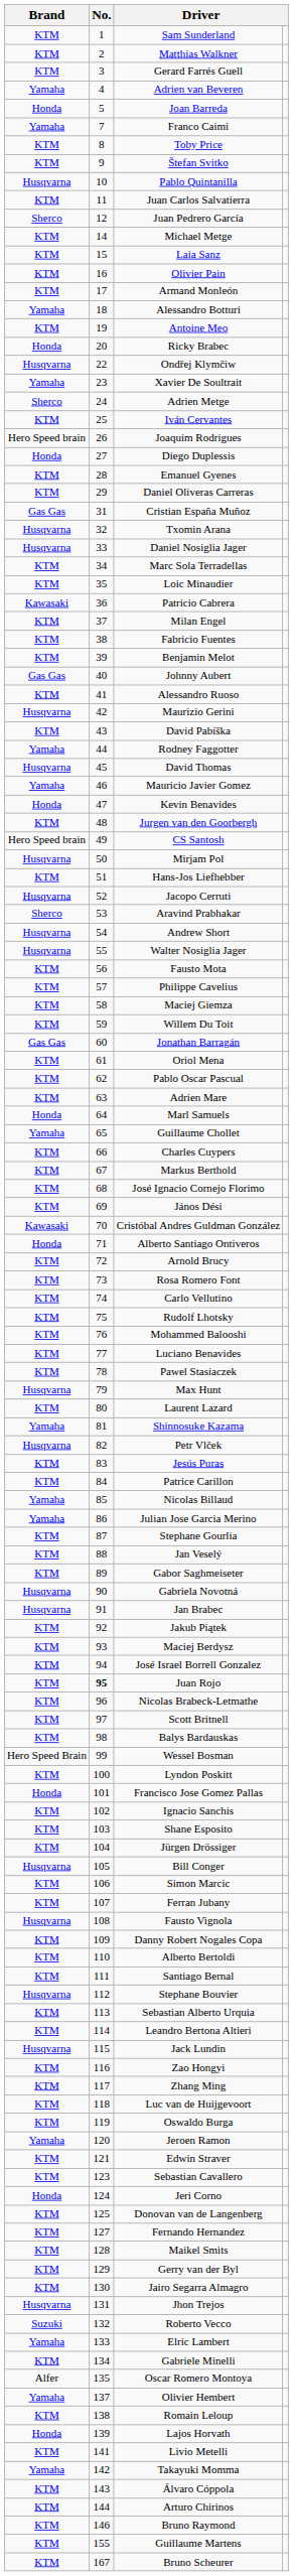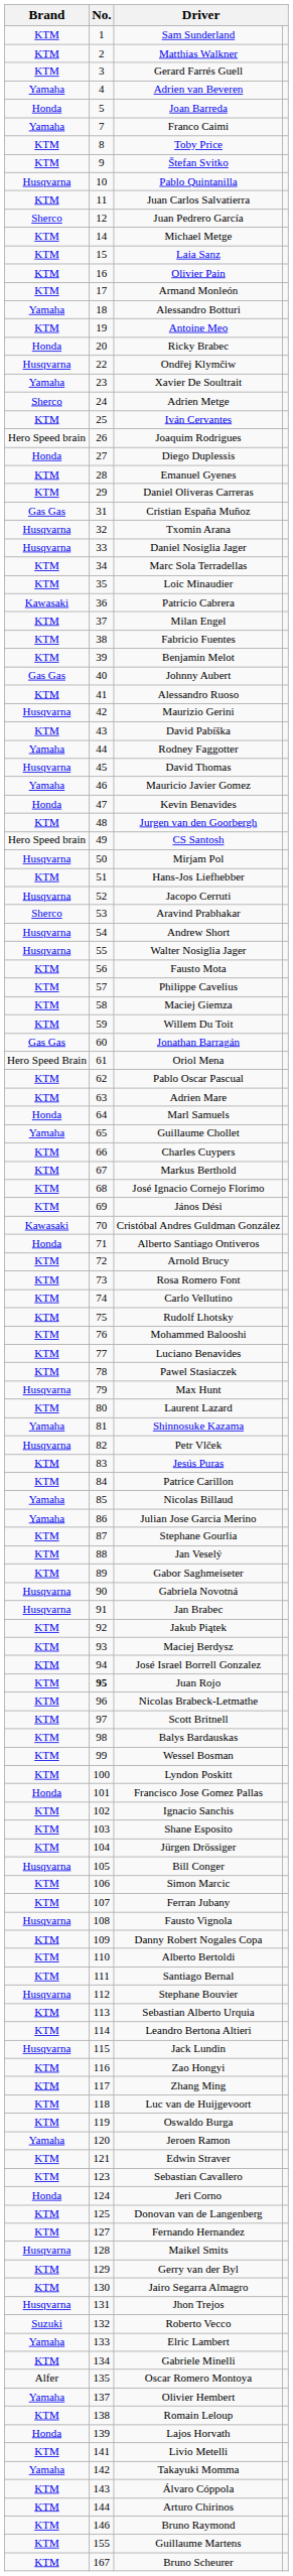 <table class="wikitable" style="font-size:85%;">
 <tr>
 <th><big>Brand</big></th>
 <th><big>No.</big></th>
 <th colspan=2><big>Driver</big></th>
 </tr>
 <tr>
 <td align=center><a href='#'>KTM</a></td>
 <td align=center>1</td>
 <td align=center><a href='#'>Sam Sunderland</a></td>
 <td></td>
 </tr>
 <tr>
 <td align=center><a href='#'>KTM</a></td>
 <td align=center>2</td>
 <td align=center><a href='#'>Matthias Walkner</a></td>
 <td></td>
 </tr>
 <tr>
 <td align=center><a href='#'>KTM</a></td>
 <td align=center>3</td>
 <td align=center>Gerard Farrés Guell</td>
 <td></td>
 </tr>
 <tr>
 <td align=center><a href='#'>Yamaha</a></td>
 <td align=center>4</td>
 <td align=center><a href='#'>Adrien van Beveren</a></td>
 <td></td>
 </tr>
 <tr>
 <td align=center><a href='#'>Honda</a></td>
 <td align=center>5</td>
 <td align=center><a href='#'>Joan Barreda</a></td>
 <td></td>
 </tr>
 <tr>
 <td align=center><a href='#'>Yamaha</a></td>
 <td align=center>7</td>
 <td align=center>Franco Caimi</td>
 <td></td>
 </tr>
 <tr>
 <td align=center><a href='#'>KTM</a></td>
 <td align=center>8</td>
 <td align=center><a href='#'>Toby Price</a></td>
 <td></td>
 </tr>
 <tr>
 <td align=center><a href='#'>KTM</a></td>
 <td align=center>9</td>
 <td align=center><a href='#'>Štefan Svitko</a></td>
 <td></td>
 </tr>
 <tr>
 <td align=center><a href='#'>Husqvarna</a></td>
 <td align=center>10</td>
 <td align=center><a href='#'>Pablo Quintanilla</a></td>
 <td></td>
 </tr>
 <tr>
 <td align=center><a href='#'>KTM</a></td>
 <td align=center>11</td>
 <td align=center>Juan Carlos Salvatierra</td>
 <td></td>
 </tr>
 <tr>
 <td align=center><a href='#'>Sherco</a></td>
 <td align=center>12</td>
 <td align=center>Juan Pedrero García</td>
 <td></td>
 </tr>
 <tr>
 <td align=center><a href='#'>KTM</a></td>
 <td align=center>14</td>
 <td align=center>Michael Metge</td>
 <td></td>
 </tr>
 <tr>
 <td align=center><a href='#'>KTM</a></td>
 <td align=center>15</td>
 <td align=center><a href='#'>Laia Sanz</a></td>
 <td></td>
 </tr>
 <tr>
 <td align=center><a href='#'>KTM</a></td>
 <td align=center>16</td>
 <td align=center><a href='#'>Olivier Pain</a></td>
 <td></td>
 </tr>
 <tr>
 <td align=center><a href='#'>KTM</a></td>
 <td align=center>17</td>
 <td align=center>Armand Monleón</td>
 <td></td>
 </tr>
 <tr>
 <td align=center><a href='#'>Yamaha</a></td>
 <td align=center>18</td>
 <td align=center>Alessandro Botturi</td>
 <td></td>
 </tr>
 <tr>
 <td align=center><a href='#'>KTM</a></td>
 <td align=center>19</td>
 <td align=center><a href='#'>Antoine Meo</a></td>
 <td></td>
 </tr>
 <tr>
 <td align=center><a href='#'>Honda</a></td>
 <td align=center>20</td>
 <td align=center>Ricky Brabec</td>
 <td></td>
 </tr>
 <tr>
 <td align=center><a href='#'>Husqvarna</a></td>
 <td align=center>22</td>
 <td align=center>Ondřej Klymčiw</td>
 <td></td>
 </tr>
 <tr>
 <td align=center><a href='#'>Yamaha</a></td>
 <td align=center>23</td>
 <td align=center>Xavier De Soultrait</td>
 <td></td>
 </tr>
 <tr>
 <td align=center><a href='#'>Sherco</a></td>
 <td align=center>24</td>
 <td align=center>Adrien Metge</td>
 <td></td>
 </tr>
 <tr>
 <td align=center><a href='#'>KTM</a></td>
 <td align=center>25</td>
 <td align=center><a href='#'>Iván Cervantes</a></td>
 <td></td>
 </tr>
 <tr>
 <td align=center>Hero Speed brain</td>
 <td align=center>26</td>
 <td align=center>Joaquim Rodrigues</td>
 <td></td>
 </tr>
 <tr>
 <td align=center><a href='#'>Honda</a></td>
 <td align=center>27</td>
 <td align=center>Diego Duplessis</td>
 <td></td>
 </tr>
 <tr>
 <td align=center><a href='#'>KTM</a></td>
 <td align=center>28</td>
 <td align=center>Emanuel Gyenes</td>
 <td></td>
 </tr>
 <tr>
 <td align=center><a href='#'>KTM</a></td>
 <td align=center>29</td>
 <td align=center>Daniel Oliveras Carreras</td>
 <td></td>
 </tr>
 <tr>
 <td align=center><a href='#'>Gas Gas</a></td>
 <td align=center>31</td>
 <td align=center>Cristian España Muñoz</td>
 <td></td>
 </tr>
 <tr>
 <td align=center><a href='#'>Husqvarna</a></td>
 <td align=center>32</td>
 <td align=center>Txomin Arana</td>
 <td></td>
 </tr>
 <tr>
 <td align=center><a href='#'>Husqvarna</a></td>
 <td align=center>33</td>
 <td align=center>Daniel Nosiglia Jager</td>
 <td></td>
 </tr>
 <tr>
 <td align=center><a href='#'>KTM</a></td>
 <td align=center>34</td>
 <td align=center>Marc Sola Terradellas</td>
 <td></td>
 </tr>
 <tr>
 <td align=center><a href='#'>KTM</a></td>
 <td align=center>35</td>
 <td align=center>Loic Minaudier</td>
 <td></td>
 </tr>
 <tr>
 <td align=center><a href='#'>Kawasaki</a></td>
 <td align=center>36</td>
 <td align=center>Patricio Cabrera</td>
 <td></td>
 </tr>
 <tr>
 <td align=center><a href='#'>KTM</a></td>
 <td align=center>37</td>
 <td align=center>Milan Engel</td>
 <td></td>
 </tr>
 <tr>
 <td align=center><a href='#'>KTM</a></td>
 <td align=center>38</td>
 <td align=center>Fabricio Fuentes</td>
 <td></td>
 </tr>
 <tr>
 <td align=center><a href='#'>KTM</a></td>
 <td align=center>39</td>
 <td align=center>Benjamin Melot</td>
 <td></td>
 </tr>
 <tr>
 <td align=center><a href='#'>Gas Gas</a></td>
 <td align=center>40</td>
 <td align=center>Johnny Aubert</td>
 <td></td>
 </tr>
 <tr>
 <td align=center><a href='#'>KTM</a></td>
 <td align=center>41</td>
 <td align=center>Alessandro Ruoso</td>
 <td></td>
 </tr>
 <tr>
 <td align=center><a href='#'>Husqvarna</a></td>
 <td align=center>42</td>
 <td align=center>Maurizio Gerini</td>
 <td></td>
 </tr>
 <tr>
 <td align=center><a href='#'>KTM</a></td>
 <td align=center>43</td>
 <td align=center>David Pabíška</td>
 <td></td>
 </tr>
 <tr>
 <td align=center><a href='#'>Yamaha</a></td>
 <td align=center>44</td>
 <td align=center>Rodney Faggotter</td>
 <td></td>
 </tr>
 <tr>
 <td align=center><a href='#'>Husqvarna</a></td>
 <td align=center>45</td>
 <td align=center>David Thomas</td>
 <td></td>
 </tr>
 <tr>
 <td align=center><a href='#'>Yamaha</a></td>
 <td align=center>46</td>
 <td align=center>Mauricio Javier Gomez</td>
 <td></td>
 </tr>
 <tr>
 <td align=center><a href='#'>Honda</a></td>
 <td align=center>47</td>
 <td align=center>Kevin Benavides</td>
 <td></td>
 </tr>
 <tr>
 <td align=center><a href='#'>KTM</a></td>
 <td align=center>48</td>
 <td align=center><a href='#'>Jurgen van den Goorbergh</a></td>
 <td></td>
 </tr>
 <tr>
 <td align=center>Hero Speed brain</td>
 <td align=center>49</td>
 <td align=center><a href='#'>CS Santosh</a></td>
 <td></td>
 </tr>
 <tr>
 <td align=center><a href='#'>Husqvarna</a></td>
 <td align=center>50</td>
 <td align=center>Mirjam Pol</td>
 <td></td>
 </tr>
 <tr>
 <td align=center><a href='#'>KTM</a></td>
 <td align=center>51</td>
 <td align=center>Hans-Jos Liefhebber</td>
 <td></td>
 </tr>
 <tr>
 <td align=center><a href='#'>Husqvarna</a></td>
 <td align=center>52</td>
 <td align=center>Jacopo Cerruti</td>
 <td></td>
 </tr>
 <tr>
 <td align=center><a href='#'>Sherco</a></td>
 <td align=center>53</td>
 <td align=center>Aravind Prabhakar</td>
 <td></td>
 </tr>
 <tr>
 <td align=center><a href='#'>Husqvarna</a></td>
 <td align=center>54</td>
 <td align=center>Andrew Short</td>
 <td></td>
 </tr>
 <tr>
 <td align=center><a href='#'>Husqvarna</a></td>
 <td align=center>55</td>
 <td align=center>Walter Nosiglia Jager</td>
 <td></td>
 </tr>
 <tr>
 <td align=center><a href='#'>KTM</a></td>
 <td align=center>56</td>
 <td align=center>Fausto Mota</td>
 <td></td>
 </tr>
 <tr>
 <td align=center><a href='#'>KTM</a></td>
 <td align=center>57</td>
 <td align=center>Philippe Cavelius</td>
 <td></td>
 </tr>
 <tr>
 <td align=center><a href='#'>KTM</a></td>
 <td align=center>58</td>
 <td align=center>Maciej Giemza</td>
 <td></td>
 </tr>
 <tr>
 <td align=center><a href='#'>KTM</a></td>
 <td align=center>59</td>
 <td align=center>Willem Du Toit</td>
 <td></td>
 </tr>
 <tr>
 <td align=center><a href='#'>Gas Gas</a></td>
 <td align=center>60</td>
 <td align=center><a href='#'>Jonathan Barragán</a></td>
 <td></td>
 </tr>
 <tr>
-<td align=center><a href='#'>KTM</a></td>
+<td align=center>Hero Speed Brain</td>
 <td align=center>61</td>
 <td align=center>Oriol Mena</td>
 <td></td>
 </tr>
 <tr>
 <td align=center><a href='#'>KTM</a></td>
 <td align=center>62</td>
 <td align=center>Pablo Oscar Pascual</td>
 <td></td>
 </tr>
 <tr>
 <td align=center><a href='#'>KTM</a></td>
 <td align=center>63</td>
 <td align=center>Adrien Mare</td>
 <td></td>
 </tr>
 <tr>
 <td align=center><a href='#'>Honda</a></td>
 <td align=center>64</td>
 <td align=center>Marl Samuels</td>
 <td></td>
 </tr>
 <tr>
 <td align=center><a href='#'>Yamaha</a></td>
 <td align=center>65</td>
 <td align=center>Guillaume Chollet</td>
 <td></td>
 </tr>
 <tr>
 <td align=center><a href='#'>KTM</a></td>
 <td align=center>66</td>
 <td align=center>Charles Cuypers</td>
 <td></td>
 </tr>
 <tr>
 <td align=center><a href='#'>KTM</a></td>
 <td align=center>67</td>
 <td align=center>Markus Berthold</td>
 <td></td>
 </tr>
 <tr>
 <td align=center><a href='#'>KTM</a></td>
 <td align=center>68</td>
 <td align=center>José Ignacio Cornejo Florimo</td>
 <td></td>
 </tr>
 <tr>
 <td align=center><a href='#'>KTM</a></td>
 <td align=center>69</td>
 <td align=center>János Dési</td>
 <td></td>
 </tr>
 <tr>
 <td align=center><a href='#'>Kawasaki</a></td>
 <td align=center>70</td>
 <td align=center>Cristóbal Andres Guldman González</td>
 <td></td>
 </tr>
 <tr>
 <td align=center><a href='#'>Honda</a></td>
 <td align=center>71</td>
 <td align=center>Alberto Santiago Ontiveros</td>
 <td></td>
 </tr>
 <tr>
 <td align=center><a href='#'>KTM</a></td>
 <td align=center>72</td>
 <td align=center>Arnold Brucy</td>
 <td></td>
 </tr>
 <tr>
 <td align=center><a href='#'>KTM</a></td>
 <td align=center>73</td>
 <td align=center>Rosa Romero Font</td>
 <td></td>
 </tr>
 <tr>
 <td align=center><a href='#'>KTM</a></td>
 <td align=center>74</td>
 <td align=center>Carlo Vellutino</td>
 <td></td>
 </tr>
 <tr>
 <td align=center><a href='#'>KTM</a></td>
 <td align=center>75</td>
 <td align=center>Rudolf Lhotsky</td>
 <td></td>
 </tr>
 <tr>
 <td align=center><a href='#'>KTM</a></td>
 <td align=center>76</td>
 <td align=center>Mohammed Balooshi</td>
 <td></td>
 </tr>
 <tr>
 <td align=center><a href='#'>KTM</a></td>
 <td align=center>77</td>
 <td align=center>Luciano Benavides</td>
 <td></td>
 </tr>
 <tr>
 <td align=center><a href='#'>KTM</a></td>
 <td align=center>78</td>
 <td align=center>Pawel Stasiaczek</td>
 <td></td>
 </tr>
 <tr>
 <td align=center><a href='#'>Husqvarna</a></td>
 <td align=center>79</td>
 <td align=center>Max Hunt</td>
 <td></td>
 </tr>
 <tr>
 <td align=center><a href='#'>KTM</a></td>
 <td align=center>80</td>
 <td align=center>Laurent Lazard</td>
 <td></td>
 </tr>
 <tr>
 <td align=center><a href='#'>Yamaha</a></td>
 <td align=center>81</td>
 <td align=center><a href='#'>Shinnosuke Kazama</a></td>
 <td></td>
 </tr>
 <tr>
 <td align=center><a href='#'>Husqvarna</a></td>
 <td align=center>82</td>
 <td align=center>Petr Vlček</td>
 <td></td>
 </tr>
 <tr>
 <td align=center><a href='#'>KTM</a></td>
 <td align=center>83</td>
 <td align=center><a href='#'>Jesús Puras</a></td>
 <td></td>
 </tr>
 <tr>
 <td align=center><a href='#'>KTM</a></td>
 <td align=center>84</td>
 <td align=center>Patrice Carillon</td>
 <td></td>
 </tr>
 <tr>
 <td align=center><a href='#'>Yamaha</a></td>
 <td align=center>85</td>
 <td align=center>Nicolas Billaud</td>
 <td></td>
 </tr>
 <tr>
 <td align=center><a href='#'>Yamaha</a></td>
 <td align=center>86</td>
 <td align=center>Julian Jose Garcia Merino</td>
 <td></td>
 </tr>
 <tr>
 <td align=center><a href='#'>KTM</a></td>
 <td align=center>87</td>
 <td align=center>Stephane Gourlia</td>
 <td></td>
 </tr>
 <tr>
 <td align=center><a href='#'>KTM</a></td>
 <td align=center>88</td>
 <td align=center>Jan Veselý</td>
 <td></td>
 </tr>
 <tr>
 <td align=center><a href='#'>KTM</a></td>
 <td align=center>89</td>
 <td align=center>Gabor Saghmeiseter</td>
 <td></td>
 </tr>
 <tr>
 <td align=center><a href='#'>Husqvarna</a></td>
 <td align=center>90</td>
 <td align=center>Gabriela Novotná</td>
 <td></td>
 </tr>
 <tr>
 <td align=center><a href='#'>Husqvarna</a></td>
 <td align=center>91</td>
 <td align=center>Jan Brabec</td>
 <td></td>
 </tr>
 <tr>
 <td align=center><a href='#'>KTM</a></td>
 <td align=center>92</td>
 <td align=center>Jakub Piątek</td>
 <td></td>
 </tr>
 <tr>
 <td align=center><a href='#'>KTM</a></td>
 <td align=center>93</td>
 <td align=center>Maciej Berdysz</td>
 <td></td>
 </tr>
 <tr>
 <td align=center><a href='#'>KTM</a></td>
 <td align=center>94</td>
 <td align=center>José Israel Borrell Gonzalez</td>
 <td></td>
 </tr>
 <tr>
 <td align=center><a href='#'>KTM</a></td>
 <td align=center><strong>95</strong></td>
 <td align=center>Juan Rojo</td>
 <td></td>
 </tr>
 <tr>
 <td align=center><a href='#'>KTM</a></td>
 <td align=center>96</td>
 <td align=center>Nicolas Brabeck-Letmathe</td>
 <td></td>
 </tr>
 <tr>
 <td align=center><a href='#'>KTM</a></td>
 <td align=center>97</td>
 <td align=center>Scott Britnell</td>
 <td></td>
 </tr>
 <tr>
 <td align=center><a href='#'>KTM</a></td>
 <td align=center>98</td>
 <td align=center>Balys Bardauskas</td>
 <td></td>
 </tr>
 <tr>
-<td align=center>Hero Speed Brain</td>
+<td align=center><a href='#'>KTM</a></td>
 <td align=center>99</td>
 <td align=center>Wessel Bosman</td>
 <td></td>
 </tr>
 <tr>
 <td align=center><a href='#'>KTM</a></td>
 <td align=center>100</td>
 <td align=center>Lyndon Poskitt</td>
 <td></td>
 </tr>
 <tr>
 <td align=center><a href='#'>Honda</a></td>
 <td align=center>101</td>
 <td align=center>Francisco Jose Gomez Pallas</td>
 <td></td>
 </tr>
 <tr>
 <td align=center><a href='#'>KTM</a></td>
 <td align=center>102</td>
 <td align=center>Ignacio Sanchis</td>
 <td></td>
 </tr>
 <tr>
 <td align=center><a href='#'>KTM</a></td>
 <td align=center>103</td>
 <td align=center>Shane Esposito</td>
 <td></td>
 </tr>
 <tr>
 <td align=center><a href='#'>KTM</a></td>
 <td align=center>104</td>
 <td align=center>Jürgen Drössiger</td>
 <td></td>
 </tr>
 <tr>
 <td align=center><a href='#'>Husqvarna</a></td>
 <td align=center>105</td>
 <td align=center>Bill Conger</td>
 <td></td>
 </tr>
 <tr>
 <td align=center><a href='#'>KTM</a></td>
 <td align=center>106</td>
 <td align=center>Simon Marcic</td>
 <td></td>
 </tr>
 <tr>
 <td align=center><a href='#'>KTM</a></td>
 <td align=center>107</td>
 <td align=center>Ferran Jubany</td>
 <td></td>
 </tr>
 <tr>
 <td align=center><a href='#'>Husqvarna</a></td>
 <td align=center>108</td>
 <td align=center>Fausto Vignola</td>
 <td></td>
 </tr>
 <tr>
 <td align=center><a href='#'>KTM</a></td>
 <td align=center>109</td>
 <td align=center>Danny Robert Nogales Copa</td>
 <td></td>
 </tr>
 <tr>
 <td align=center><a href='#'>KTM</a></td>
 <td align=center>110</td>
 <td align=center>Alberto Bertoldi</td>
 <td></td>
 </tr>
 <tr>
 <td align=center><a href='#'>KTM</a></td>
 <td align=center>111</td>
 <td align=center>Santiago Bernal</td>
 <td></td>
 </tr>
 <tr>
 <td align=center><a href='#'>Husqvarna</a></td>
 <td align=center>112</td>
 <td align=center>Stephane Bouvier</td>
 <td></td>
 </tr>
 <tr>
 <td align=center><a href='#'>KTM</a></td>
 <td align=center>113</td>
 <td align=center>Sebastian Alberto Urquia</td>
 <td></td>
 </tr>
 <tr>
 <td align=center><a href='#'>KTM</a></td>
 <td align=center>114</td>
 <td align=center>Leandro Bertona Altieri</td>
 <td></td>
 </tr>
 <tr>
 <td align=center><a href='#'>Husqvarna</a></td>
 <td align=center>115</td>
 <td align=center>Jack Lundin</td>
 <td></td>
 </tr>
 <tr>
 <td align=center><a href='#'>KTM</a></td>
 <td align=center>116</td>
 <td align=center>Zao Hongyi</td>
 <td></td>
 </tr>
 <tr>
 <td align=center><a href='#'>KTM</a></td>
 <td align=center>117</td>
 <td align=center>Zhang Ming</td>
 <td></td>
 </tr>
 <tr>
 <td align=center><a href='#'>KTM</a></td>
 <td align=center>118</td>
 <td align=center>Luc van de Huijgevoort</td>
 <td></td>
 </tr>
 <tr>
 <td align=center><a href='#'>KTM</a></td>
 <td align=center>119</td>
 <td align=center>Oswaldo Burga</td>
 <td></td>
 </tr>
 <tr>
 <td align=center><a href='#'>Yamaha</a></td>
 <td align=center>120</td>
 <td align=center>Jeroen Ramon</td>
 <td></td>
 </tr>
 <tr>
 <td align=center><a href='#'>KTM</a></td>
 <td align=center>121</td>
 <td align=center>Edwin Straver</td>
 <td></td>
 </tr>
 <tr>
 <td align=center><a href='#'>KTM</a></td>
 <td align=center>123</td>
 <td align=center>Sebastian Cavallero</td>
 <td></td>
 </tr>
 <tr>
 <td align=center><a href='#'>Honda</a></td>
 <td align=center>124</td>
 <td align=center>Jeri Corno</td>
 <td></td>
 </tr>
 <tr>
 <td align=center><a href='#'>KTM</a></td>
 <td align=center>125</td>
 <td align=center>Donovan van de Langenberg</td>
 <td></td>
 </tr>
 <tr>
 <td align=center><a href='#'>KTM</a></td>
 <td align=center>127</td>
 <td align=center>Fernando Hernandez</td>
 <td></td>
 </tr>
 <tr>
-<td align=center><a href='#'>KTM</a></td>
+<td align=center><a href='#'>Husqvarna</a></td>
 <td align=center>128</td>
 <td align=center>Maikel Smits</td>
 <td></td>
 </tr>
 <tr>
 <td align=center><a href='#'>KTM</a></td>
 <td align=center>129</td>
 <td align=center>Gerry van der Byl</td>
 <td></td>
 </tr>
 <tr>
 <td align=center><a href='#'>KTM</a></td>
 <td align=center>130</td>
 <td align=center>Jairo Segarra Almagro</td>
 <td></td>
 </tr>
 <tr>
 <td align=center><a href='#'>Husqvarna</a></td>
 <td align=center>131</td>
 <td align=center>Jhon Trejos</td>
 <td></td>
 </tr>
 <tr>
 <td align=center><a href='#'>Suzuki</a></td>
 <td align=center>132</td>
 <td align=center>Roberto Vecco</td>
 <td></td>
 </tr>
 <tr>
 <td align=center><a href='#'>Yamaha</a></td>
 <td align=center>133</td>
 <td align=center>Elric Lambert</td>
 <td></td>
 </tr>
 <tr>
 <td align=center><a href='#'>KTM</a></td>
 <td align=center>134</td>
 <td align=center>Gabriele Minelli</td>
 <td></td>
 </tr>
 <tr>
 <td align=center>Alfer</td>
 <td align=center>135</td>
 <td align=center>Oscar Romero Montoya</td>
 <td></td>
 </tr>
 <tr>
 <td align=center><a href='#'>Yamaha</a></td>
 <td align=center>137</td>
 <td align=center>Olivier Hembert</td>
 <td></td>
 </tr>
 <tr>
 <td align=center><a href='#'>KTM</a></td>
 <td align=center>138</td>
 <td align=center>Romain Leloup</td>
 <td></td>
 </tr>
 <tr>
 <td align=center><a href='#'>Honda</a></td>
 <td align=center>139</td>
 <td align=center>Lajos Horvath</td>
 <td></td>
 </tr>
 <tr>
 <td align=center><a href='#'>KTM</a></td>
 <td align=center>141</td>
 <td align=center>Livio Metelli</td>
 <td></td>
 </tr>
 <tr>
 <td align=center><a href='#'>Yamaha</a></td>
 <td align=center>142</td>
 <td align=center>Takayuki Momma</td>
 <td></td>
 </tr>
 <tr>
 <td align=center><a href='#'>KTM</a></td>
 <td align=center>143</td>
 <td align=center>Álvaro Cóppola</td>
 <td></td>
 </tr>
 <tr>
 <td align=center><a href='#'>KTM</a></td>
 <td align=center>144</td>
 <td align=center>Arturo Chirinos</td>
 <td></td>
 </tr>
 <tr>
 <td align=center><a href='#'>KTM</a></td>
 <td align=center>146</td>
 <td align=center>Bruno Raymond</td>
 <td></td>
 </tr>
 <tr>
 <td align=center><a href='#'>KTM</a></td>
 <td align=center>155</td>
 <td align=center>Guillaume Martens</td>
 <td></td>
 </tr>
 <tr>
 <td align=center><a href='#'>KTM</a></td>
 <td align=center>167</td>
 <td align=center>Bruno Scheurer</td>
 <td></td>
 </tr>
 </table>
